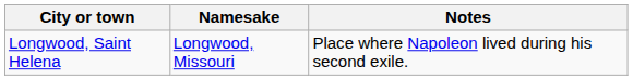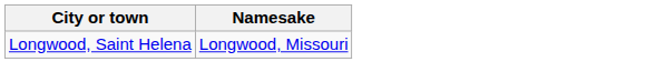 <table class="wikitable">
 <tr>
 <th>City or town</th>
 <th>Namesake</th>
-<th>Notes</th>
 </tr>
 <tr>
 <td><a href='#'>Longwood, Saint Helena</a></td>
 <td><a href='#'>Longwood, Missouri</a></td>
-<td>Place where <a href='#'>Napoleon</a> lived during his second exile.</td>
 </tr>
 </table>
